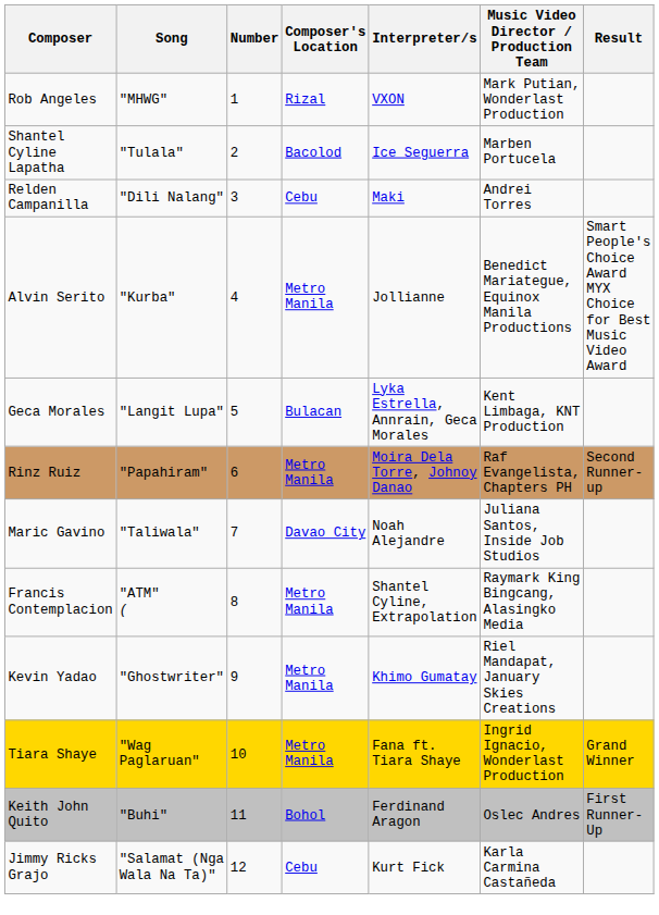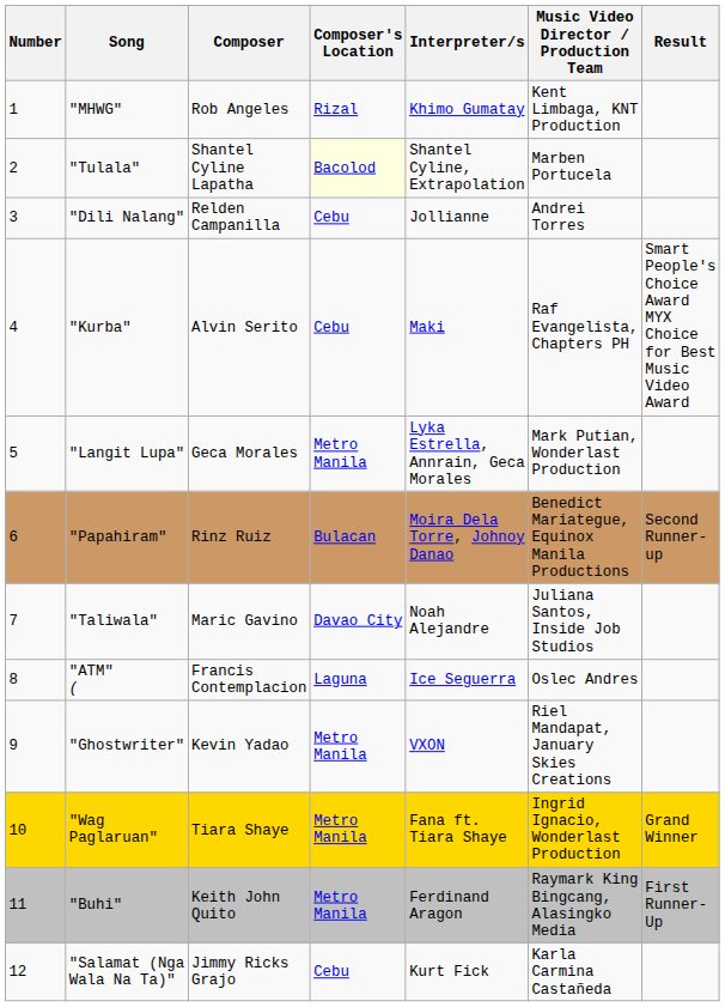 <table class="wikitable">
 <tr>
+<th>Number</th>
+<th>Song</th>
 <th>Composer</th>
-<th>Song</th>
-<th>Number</th>
 <th>Composer's Location</th>
 <th>Interpreter/s</th>
 <th><strong>Music Video Director / Production Team</strong></th>
 <th>Result</th>
 </tr>
 <tr>
+<td>1</td>
+<td>"MHWG"<br><em></em></td>
 <td>Rob Angeles</td>
-<td>"MHWG"<br><em></em></td>
-<td>1</td>
 <td><a href='#'>Rizal</a></td>
-<td><a href='#'>VXON</a></td>
-<td>Mark Putian, Wonderlast Production</td>
+<td><a href='#'>Khimo Gumatay</a></td>
+<td>Kent Limbaga, KNT Production</td>
 <td></td>
 </tr>
 <tr>
+<td>2</td>
+<td>"Tulala"</td>
 <td>Shantel Cyline Lapatha</td>
-<td>"Tulala"</td>
-<td>2</td>
-<td><a href='#'>Bacolod</a></td>
-<td><a href='#'>Ice Seguerra</a></td>
+<td style="background: lightyellow;"><a href='#'>Bacolod</a></td>
+<td>Shantel Cyline, Extrapolation</td>
 <td>Marben Portucela</td>
 <td></td>
 </tr>
 <tr>
+<td>3</td>
+<td>"Dili Nalang"</td>
 <td>Relden Campanilla</td>
-<td>"Dili Nalang"</td>
-<td>3</td>
 <td><a href='#'>Cebu</a></td>
-<td><a href='#'>Maki</a></td>
+<td>Jollianne</td>
 <td>Andrei Torres</td>
 <td></td>
 </tr>
 <tr>
+<td>4</td>
+<td>"Kurba"</td>
 <td>Alvin Serito</td>
-<td>"Kurba"</td>
-<td>4</td>
-<td><a href='#'>Metro Manila</a></td>
-<td>Jollianne</td>
-<td>Benedict Mariategue, Equinox Manila Productions</td>
+<td><a href='#'>Cebu</a></td>
+<td><a href='#'>Maki</a></td>
+<td>Raf Evangelista, Chapters PH</td>
 <td>Smart People's Choice Award<br>MYX Choice for Best Music Video Award</td>
 </tr>
 <tr>
+<td>5</td>
+<td>"Langit Lupa"</td>
 <td>Geca Morales</td>
-<td>"Langit Lupa"</td>
-<td>5</td>
-<td><a href='#'>Bulacan</a></td>
+<td><a href='#'>Metro Manila</a></td>
 <td><a href='#'>Lyka Estrella</a>, Annrain, Geca Morales</td>
-<td>Kent Limbaga, KNT Production</td>
+<td>Mark Putian, Wonderlast Production</td>
 <td></td>
 </tr>
 <tr bgcolor="CC9966">
+<td>6</td>
+<td>"Papahiram"</td>
 <td>Rinz Ruiz</td>
-<td>"Papahiram"</td>
-<td>6</td>
-<td><a href='#'>Metro Manila</a></td>
+<td><a href='#'>Bulacan</a></td>
 <td><a href='#'>Moira Dela Torre</a>, <a href='#'>Johnoy Danao</a></td>
-<td>Raf Evangelista, Chapters PH</td>
+<td>Benedict Mariategue, Equinox Manila Productions</td>
 <td>Second Runner-up</td>
 </tr>
 <tr>
+<td>7</td>
+<td>"Taliwala"</td>
 <td>Maric Gavino</td>
-<td>"Taliwala"</td>
-<td>7</td>
 <td><a href='#'>Davao City</a></td>
 <td>Noah Alejandre</td>
 <td>Juliana Santos, Inside Job Studios</td>
 <td></td>
 </tr>
 <tr>
+<td>8</td>
+<td>"ATM"<br><em>(</em></td>
 <td>Francis Contemplacion</td>
-<td>"ATM"<br><em>(</em></td>
-<td>8</td>
-<td><a href='#'>Metro Manila</a></td>
-<td>Shantel Cyline, Extrapolation</td>
-<td>Raymark King Bingcang, Alasingko Media</td>
+<td><a href='#'>Laguna</a></td>
+<td><a href='#'>Ice Seguerra</a></td>
+<td>Oslec Andres</td>
 <td></td>
 </tr>
 <tr>
+<td>9</td>
+<td>"Ghostwriter"</td>
 <td>Kevin Yadao</td>
-<td>"Ghostwriter"</td>
-<td>9</td>
 <td><a href='#'>Metro Manila</a></td>
-<td><a href='#'>Khimo Gumatay</a></td>
+<td><a href='#'>VXON</a></td>
 <td>Riel Mandapat, January Skies Creations</td>
 <td></td>
 </tr>
 <tr bgcolor="gold">
+<td>10</td>
+<td>"Wag Paglaruan"</td>
 <td>Tiara Shaye</td>
-<td>"Wag Paglaruan"</td>
-<td>10</td>
 <td><a href='#'>Metro Manila</a></td>
 <td>Fana ft. Tiara Shaye</td>
 <td>Ingrid Ignacio, Wonderlast Production</td>
 <td>Grand Winner</td>
 </tr>
 <tr bgcolor="silver">
+<td>11</td>
+<td>"Buhi"</td>
 <td>Keith John Quito</td>
-<td>"Buhi"</td>
-<td>11</td>
-<td><a href='#'>Bohol</a></td>
+<td><a href='#'>Metro Manila</a></td>
 <td>Ferdinand Aragon</td>
-<td>Oslec Andres</td>
+<td>Raymark King Bingcang, Alasingko Media</td>
 <td>First Runner-Up</td>
 </tr>
 <tr>
+<td>12</td>
+<td>"Salamat (Nga Wala Na Ta)"</td>
 <td>Jimmy Ricks Grajo</td>
-<td>"Salamat (Nga Wala Na Ta)"</td>
-<td>12</td>
 <td><a href='#'>Cebu</a></td>
 <td>Kurt Fick</td>
 <td>Karla Carmina Castañeda</td>
 <td></td>
 </tr>
 </table>
